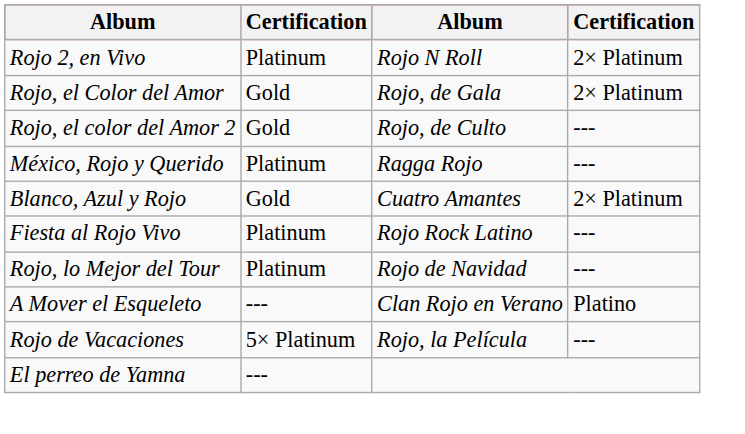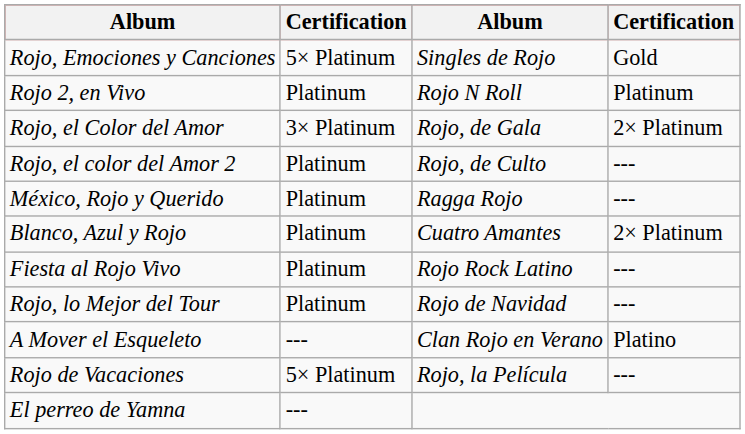 <table class="wikitable">
 <tr style="background:#AA0000; color:black">
 <th>Album</th>
 <th>Certification</th>
 <th>Album</th>
 <th>Certification</th>
 </tr>
 <tr>
+<td><em>Rojo, Emociones y Canciones</em></td>
+<td>5× Platinum</td>
+<td><em>Singles de Rojo</em></td>
+<td>Gold</td>
+</tr>
+<tr>
 <td><em>Rojo 2, en Vivo</em></td>
 <td>Platinum</td>
 <td><em>Rojo N Roll</em></td>
-<td>2× Platinum</td>
+<td>Platinum</td>
 </tr>
 <tr>
 <td><em>Rojo, el Color del Amor</em></td>
-<td>Gold</td>
+<td>3× Platinum</td>
 <td><em>Rojo, de Gala</em></td>
 <td>2× Platinum</td>
 </tr>
 <tr>
 <td><em>Rojo, el color del Amor 2</em></td>
-<td>Gold</td>
+<td>Platinum</td>
 <td><em>Rojo, de Culto</em></td>
 <td>---</td>
 </tr>
 <tr>
 <td><em>México, Rojo y Querido</em></td>
 <td>Platinum</td>
 <td><em>Ragga Rojo</em></td>
 <td>---</td>
 </tr>
 <tr>
 <td><em>Blanco, Azul y Rojo</em></td>
-<td>Gold</td>
+<td>Platinum</td>
 <td><em>Cuatro Amantes</em></td>
 <td>2× Platinum</td>
 </tr>
 <tr>
 <td><em>Fiesta al Rojo Vivo</em></td>
 <td>Platinum</td>
 <td><em>Rojo Rock Latino</em></td>
 <td>---</td>
 </tr>
 <tr>
 <td><em>Rojo, lo Mejor del Tour</em></td>
 <td>Platinum</td>
 <td><em>Rojo de Navidad</em></td>
 <td>---</td>
 </tr>
 <tr>
 <td><em>A Mover el Esqueleto</em></td>
 <td>---</td>
 <td><em>Clan Rojo en Verano</em></td>
 <td>Platino</td>
 </tr>
 <tr>
 <td><em>Rojo de Vacaciones</em></td>
 <td>5× Platinum</td>
 <td><em>Rojo, la Película</em></td>
 <td>---</td>
 </tr>
 <tr>
 <td><em>El perreo de Yamna</em></td>
 <td>---</td>
 </tr>
 </table>
